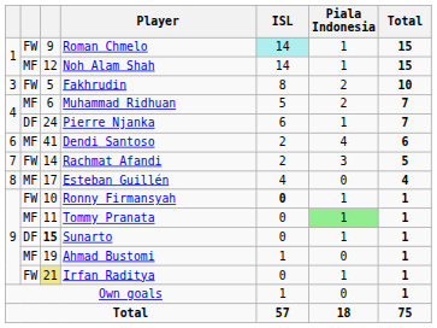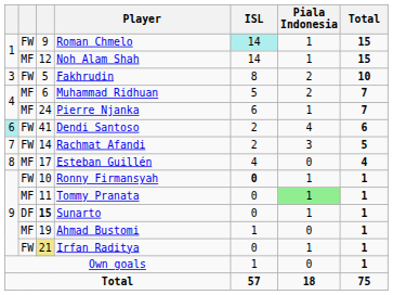 <table class="wikitable sortable" style="font-size: 95%; text-align: center;">
 <tr>
 <th width=10></th>
 <th width=10></th>
 <th width=10></th>
 <th width=200>Player</th>
 <th width=50>ISL</th>
 <th width=50>Piala Indonesia</th>
 <th width=50>Total</th>
 </tr>
 <tr>
 <td rowspan=2>1</td>
 <td>FW</td>
 <td>9</td>
 <td align=left> <a href='#'>Roman Chmelo</a></td>
 <td style="background: paleturquoise;">14</td>
 <td>1</td>
 <td><strong>15</strong></td>
 </tr>
 <tr>
 <td>MF</td>
 <td>12</td>
 <td align=left> <a href='#'>Noh Alam Shah</a></td>
 <td>14</td>
 <td>1</td>
 <td><strong>15</strong></td>
 </tr>
 <tr>
 <td>3</td>
 <td>FW</td>
 <td>5</td>
 <td align=left> <a href='#'>Fakhrudin</a></td>
 <td>8</td>
 <td>2</td>
 <td><strong>10</strong></td>
 </tr>
 <tr>
 <td rowspan=2>4</td>
 <td>MF</td>
 <td>6</td>
 <td align=left> <a href='#'>Muhammad Ridhuan</a></td>
 <td>5</td>
 <td>2</td>
 <td><strong>7</strong></td>
 </tr>
 <tr>
-<td>DF</td>
+<td>MF</td>
 <td>24</td>
 <td align=left> <a href='#'>Pierre Njanka</a></td>
 <td>6</td>
 <td>1</td>
 <td><strong>7</strong></td>
 </tr>
 <tr>
-<td>6</td>
-<td>MF</td>
+<td style="background: paleturquoise;">6</td>
+<td>FW</td>
 <td>41</td>
 <td align=left> <a href='#'>Dendi Santoso</a></td>
 <td>2</td>
 <td>4</td>
 <td><strong>6</strong></td>
 </tr>
 <tr>
 <td>7</td>
 <td>FW</td>
 <td>14</td>
 <td align=left> <a href='#'>Rachmat Afandi</a></td>
 <td>2</td>
 <td>3</td>
 <td><strong>5</strong></td>
 </tr>
 <tr>
 <td>8</td>
 <td>MF</td>
 <td>17</td>
 <td align=left> <a href='#'>Esteban Guillén</a></td>
 <td>4</td>
 <td>0</td>
 <td><strong>4</strong></td>
 </tr>
 <tr>
 <td rowspan=5>9</td>
 <td>FW</td>
 <td>10</td>
 <td align=left> <a href='#'>Ronny Firmansyah</a></td>
 <td><strong>0</strong></td>
 <td>1</td>
 <td><strong>1</strong></td>
 </tr>
 <tr>
 <td>MF</td>
 <td>11</td>
 <td align=left> <a href='#'>Tommy Pranata</a></td>
 <td>0</td>
 <td style="background: lightgreen;">1</td>
 <td><strong>1</strong></td>
 </tr>
 <tr>
 <td>DF</td>
 <td><strong>15</strong></td>
 <td align=left> <a href='#'>Sunarto</a></td>
 <td>0</td>
 <td>1</td>
 <td><strong>1</strong></td>
 </tr>
 <tr>
 <td>MF</td>
 <td>19</td>
 <td align=left> <a href='#'>Ahmad Bustomi</a></td>
 <td>1</td>
 <td>0</td>
 <td><strong>1</strong></td>
 </tr>
 <tr>
 <td>FW</td>
 <td style="background: khaki;">21</td>
 <td align=left> <a href='#'>Irfan Raditya</a></td>
 <td>0</td>
 <td>1</td>
 <td><strong>1</strong></td>
 </tr>
 <tr>
 <td colspan=4><a href='#'>Own goals</a></td>
 <td>1</td>
 <td>0</td>
 <td><strong>1</strong></td>
 </tr>
 <tr class="sortbottom">
 <td colspan=4><strong>Total</strong></td>
 <td><strong>57</strong></td>
 <td><strong>18</strong></td>
 <td><strong>75</strong></td>
 </tr>
 </table>
